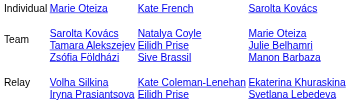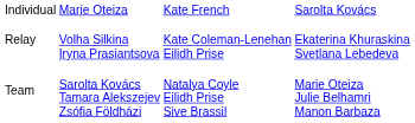 <table>
 <tr>
 <td>Individual</td>
 <td> <a href='#'>Marie Oteiza</a></td>
 <td> <a href='#'>Kate French</a></td>
 <td> <a href='#'>Sarolta Kovács</a></td>
 </tr>
 <tr>
+<td>Relay</td>
+<td><br><a href='#'>Volha Silkina</a><br><a href='#'>Iryna Prasiantsova</a></td>
+<td><br><a href='#'>Kate Coleman-Lenehan</a><br><a href='#'>Eilidh Prise</a></td>
+<td><br><a href='#'>Ekaterina Khuraskina</a><br><a href='#'>Svetlana Lebedeva</a></td>
+</tr>
+<tr>
 <td>Team</td>
 <td><br><a href='#'>Sarolta Kovács</a><br><a href='#'>Tamara Alekszejev</a><br><a href='#'>Zsófia Földházi</a></td>
 <td><br><a href='#'>Natalya Coyle</a><br><a href='#'>Eilidh Prise</a><br><a href='#'>Sive Brassil</a></td>
 <td><br><a href='#'>Marie Oteiza</a><br><a href='#'>Julie Belhamri</a><br><a href='#'>Manon Barbaza</a></td>
 </tr>
-<tr>
-<td>Relay</td>
-<td><br><a href='#'>Volha Silkina</a><br><a href='#'>Iryna Prasiantsova</a></td>
-<td><br><a href='#'>Kate Coleman-Lenehan</a><br><a href='#'>Eilidh Prise</a></td>
-<td><br><a href='#'>Ekaterina Khuraskina</a><br><a href='#'>Svetlana Lebedeva</a></td>
-</tr>
 </table>
